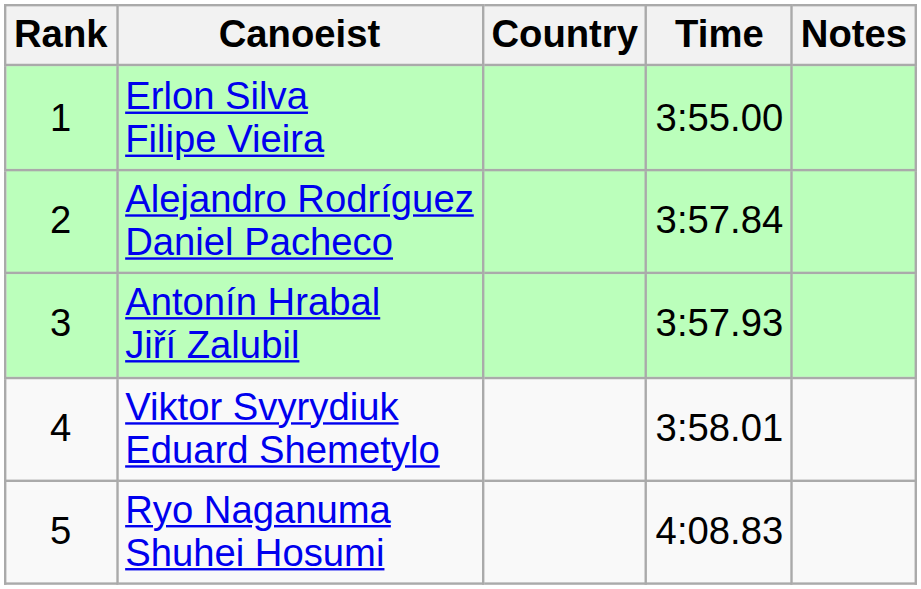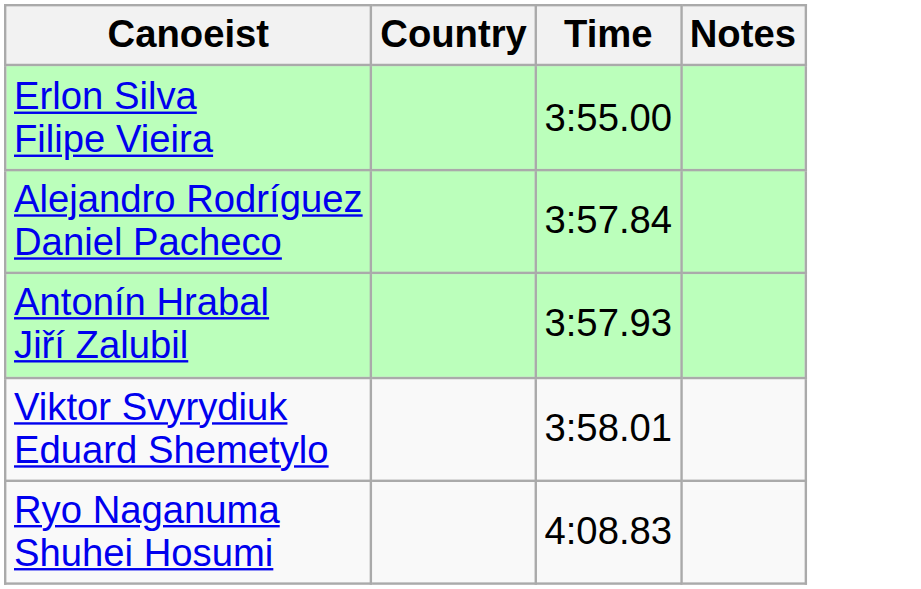 <table class="wikitable" style="text-align:center">
 <tr>
-<th>Rank</th>
 <th>Canoeist</th>
 <th>Country</th>
 <th>Time</th>
 <th>Notes</th>
 </tr>
 <tr bgcolor=bbffbb>
-<td>1</td>
 <td align="left"><a href='#'>Erlon Silva</a><br><a href='#'>Filipe Vieira</a></td>
 <td align="left"></td>
 <td>3:55.00</td>
 <td></td>
 </tr>
 <tr bgcolor=bbffbb>
-<td>2</td>
 <td align="left"><a href='#'>Alejandro Rodríguez</a><br><a href='#'>Daniel Pacheco</a></td>
 <td align="left"></td>
 <td>3:57.84</td>
 <td></td>
 </tr>
 <tr bgcolor=bbffbb>
-<td>3</td>
 <td align="left"><a href='#'>Antonín Hrabal</a><br><a href='#'>Jiří Zalubil</a></td>
 <td align="left"></td>
 <td>3:57.93</td>
 <td></td>
 </tr>
 <tr>
-<td>4</td>
 <td align="left"><a href='#'>Viktor Svyrydiuk</a><br><a href='#'>Eduard Shemetylo</a></td>
 <td align="left"></td>
 <td>3:58.01</td>
 <td></td>
 </tr>
 <tr>
-<td>5</td>
 <td align="left"><a href='#'>Ryo Naganuma</a><br><a href='#'>Shuhei Hosumi</a></td>
 <td align="left"></td>
 <td>4:08.83</td>
 <td></td>
 </tr>
 </table>
